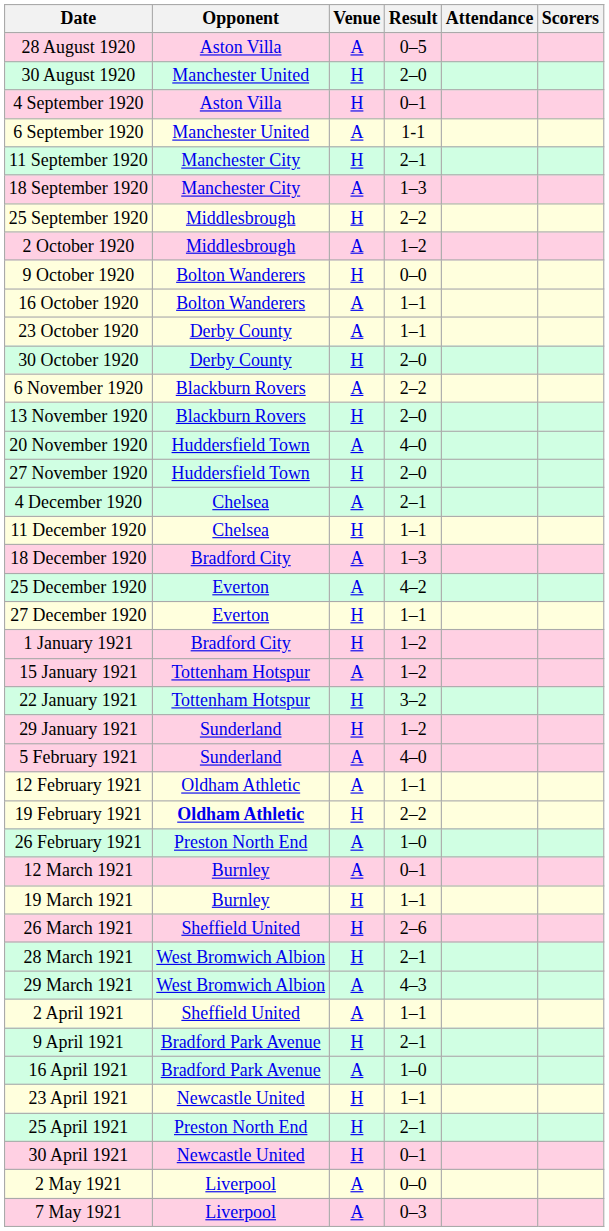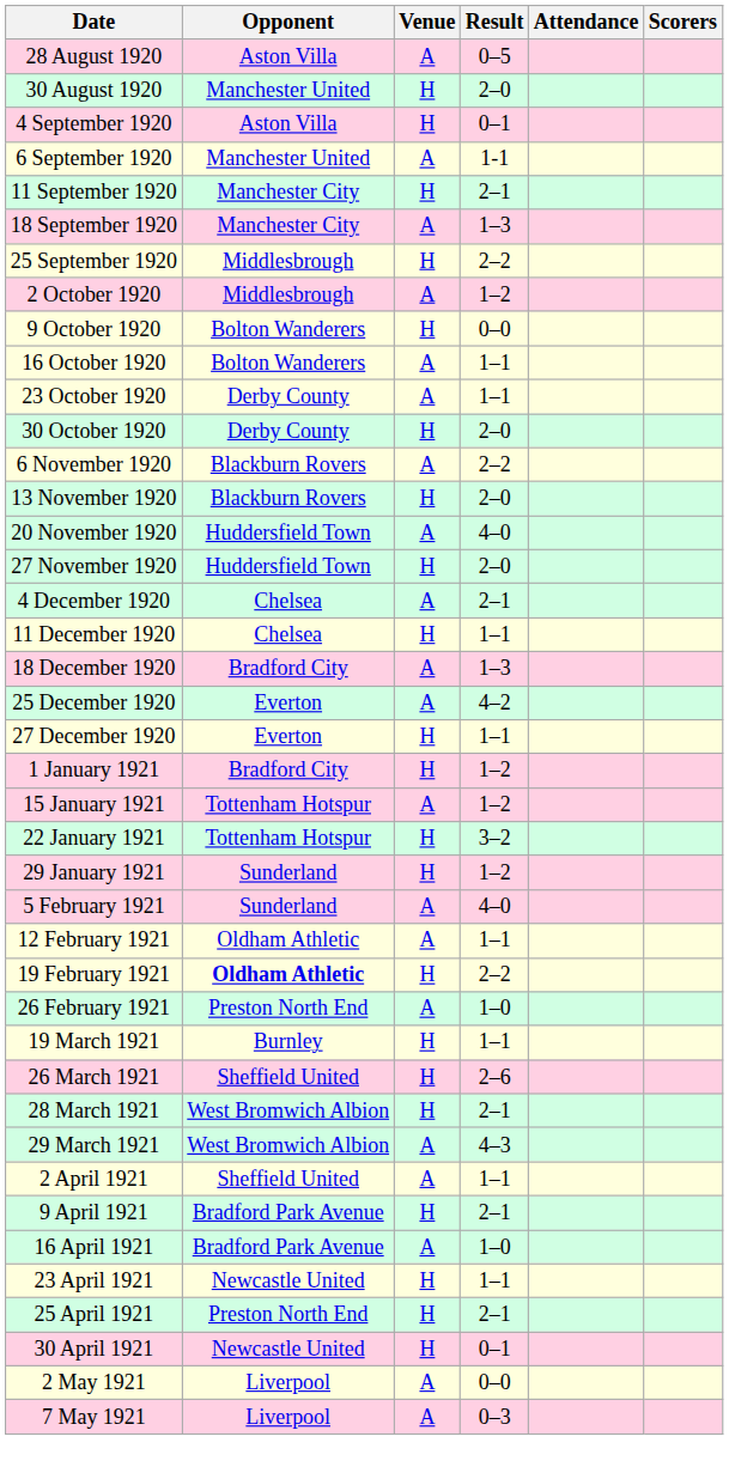 <table class="wikitable sortable" style="text-align:center;">
 <tr>
 <th>Date</th>
 <th>Opponent</th>
 <th>Venue</th>
 <th>Result</th>
 <th>Attendance</th>
 <th>Scorers</th>
 </tr>
 <tr style="background:#ffd0e3;">
 <td>28 August 1920</td>
 <td><a href='#'>Aston Villa</a></td>
 <td><a href='#'>A</a></td>
 <td>0–5</td>
 <td></td>
 <td></td>
 </tr>
 <tr style="background:#d0ffe3;">
 <td>30 August 1920</td>
 <td><a href='#'>Manchester United</a></td>
 <td><a href='#'>H</a></td>
 <td>2–0</td>
 <td></td>
 <td></td>
 </tr>
 <tr style="background:#ffd0e3;">
 <td>4 September 1920</td>
 <td><a href='#'>Aston Villa</a></td>
 <td><a href='#'>H</a></td>
 <td>0–1</td>
 <td></td>
 <td></td>
 </tr>
 <tr style="background:#ffffdd;">
 <td>6 September 1920</td>
 <td><a href='#'>Manchester United</a></td>
 <td><a href='#'>A</a></td>
 <td>1-1</td>
 <td></td>
 <td></td>
 </tr>
 <tr style="background:#d0ffe3;">
 <td>11 September 1920</td>
 <td><a href='#'>Manchester City</a></td>
 <td><a href='#'>H</a></td>
 <td>2–1</td>
 <td></td>
 <td></td>
 </tr>
 <tr style="background:#ffd0e3;">
 <td>18 September 1920</td>
 <td><a href='#'>Manchester City</a></td>
 <td><a href='#'>A</a></td>
 <td>1–3</td>
 <td></td>
 <td></td>
 </tr>
 <tr style="background:#ffffdd;">
 <td>25 September 1920</td>
 <td><a href='#'>Middlesbrough</a></td>
 <td><a href='#'>H</a></td>
 <td>2–2</td>
 <td></td>
 <td></td>
 </tr>
 <tr style="background:#ffd0e3;">
 <td>2 October 1920</td>
 <td><a href='#'>Middlesbrough</a></td>
 <td><a href='#'>A</a></td>
 <td>1–2</td>
 <td></td>
 <td></td>
 </tr>
 <tr style="background:#ffffdd;">
 <td>9 October 1920</td>
 <td><a href='#'>Bolton Wanderers</a></td>
 <td><a href='#'>H</a></td>
 <td>0–0</td>
 <td></td>
 <td></td>
 </tr>
 <tr style="background:#ffffdd;">
 <td>16 October 1920</td>
 <td><a href='#'>Bolton Wanderers</a></td>
 <td><a href='#'>A</a></td>
 <td>1–1</td>
 <td></td>
 <td></td>
 </tr>
 <tr style="background:#ffffdd;">
 <td>23 October 1920</td>
 <td><a href='#'>Derby County</a></td>
 <td><a href='#'>A</a></td>
 <td>1–1</td>
 <td></td>
 <td></td>
 </tr>
 <tr style="background:#d0ffe3;">
 <td>30 October 1920</td>
 <td><a href='#'>Derby County</a></td>
 <td><a href='#'>H</a></td>
 <td>2–0</td>
 <td></td>
 <td></td>
 </tr>
 <tr style="background:#ffffdd;">
 <td>6 November 1920</td>
 <td><a href='#'>Blackburn Rovers</a></td>
 <td><a href='#'>A</a></td>
 <td>2–2</td>
 <td></td>
 <td></td>
 </tr>
 <tr style="background:#d0ffe3;">
 <td>13 November 1920</td>
 <td><a href='#'>Blackburn Rovers</a></td>
 <td><a href='#'>H</a></td>
 <td>2–0</td>
 <td></td>
 <td></td>
 </tr>
 <tr style="background:#d0ffe3;">
 <td>20 November 1920</td>
 <td><a href='#'>Huddersfield Town</a></td>
 <td><a href='#'>A</a></td>
 <td>4–0</td>
 <td></td>
 <td></td>
 </tr>
 <tr style="background:#d0ffe3;">
 <td>27 November 1920</td>
 <td><a href='#'>Huddersfield Town</a></td>
 <td><a href='#'>H</a></td>
 <td>2–0</td>
 <td></td>
 <td></td>
 </tr>
 <tr style="background:#d0ffe3;">
 <td>4 December 1920</td>
 <td><a href='#'>Chelsea</a></td>
 <td><a href='#'>A</a></td>
 <td>2–1</td>
 <td></td>
 <td></td>
 </tr>
 <tr style="background:#ffffdd;">
 <td>11 December 1920</td>
 <td><a href='#'>Chelsea</a></td>
 <td><a href='#'>H</a></td>
 <td>1–1</td>
 <td></td>
 <td></td>
 </tr>
 <tr style="background:#ffd0e3;">
 <td>18 December 1920</td>
 <td><a href='#'>Bradford City</a></td>
 <td><a href='#'>A</a></td>
 <td>1–3</td>
 <td></td>
 <td></td>
 </tr>
 <tr style="background:#d0ffe3;">
 <td>25 December 1920</td>
 <td><a href='#'>Everton</a></td>
 <td><a href='#'>A</a></td>
 <td>4–2</td>
 <td></td>
 <td></td>
 </tr>
 <tr style="background:#ffffdd;">
 <td>27 December 1920</td>
 <td><a href='#'>Everton</a></td>
 <td><a href='#'>H</a></td>
 <td>1–1</td>
 <td></td>
 <td></td>
 </tr>
 <tr style="background:#ffd0e3;">
 <td>1 January 1921</td>
 <td><a href='#'>Bradford City</a></td>
 <td><a href='#'>H</a></td>
 <td>1–2</td>
 <td></td>
 <td></td>
 </tr>
 <tr style="background:#ffd0e3;">
 <td>15 January 1921</td>
 <td><a href='#'>Tottenham Hotspur</a></td>
 <td><a href='#'>A</a></td>
 <td>1–2</td>
 <td></td>
 <td></td>
 </tr>
 <tr style="background:#d0ffe3;">
 <td>22 January 1921</td>
 <td><a href='#'>Tottenham Hotspur</a></td>
 <td><a href='#'>H</a></td>
 <td>3–2</td>
 <td></td>
 <td></td>
 </tr>
 <tr style="background:#ffd0e3;">
 <td>29 January 1921</td>
 <td><a href='#'>Sunderland</a></td>
 <td><a href='#'>H</a></td>
 <td>1–2</td>
 <td></td>
 <td></td>
 </tr>
 <tr style="background:#ffd0e3;">
 <td>5 February 1921</td>
 <td><a href='#'>Sunderland</a></td>
 <td><a href='#'>A</a></td>
 <td>4–0</td>
 <td></td>
 <td></td>
 </tr>
 <tr style="background:#ffffdd;">
 <td>12 February 1921</td>
 <td><a href='#'>Oldham Athletic</a></td>
 <td><a href='#'>A</a></td>
 <td>1–1</td>
 <td></td>
 <td></td>
 </tr>
 <tr style="background:#ffffdd;">
 <td>19 February 1921</td>
 <td><strong><a href='#'>Oldham Athletic</a></strong></td>
 <td><a href='#'>H</a></td>
 <td>2–2</td>
 <td></td>
 <td></td>
 </tr>
 <tr style="background:#d0ffe3;">
 <td>26 February 1921</td>
 <td><a href='#'>Preston North End</a></td>
 <td><a href='#'>A</a></td>
 <td>1–0</td>
 <td></td>
 <td></td>
 </tr>
-<tr style="background:#ffd0e3;">
-<td>12 March 1921</td>
-<td><a href='#'>Burnley</a></td>
-<td><a href='#'>A</a></td>
-<td>0–1</td>
-<td></td>
-<td></td>
-</tr>
 <tr style="background:#ffffdd;">
 <td>19 March 1921</td>
 <td><a href='#'>Burnley</a></td>
 <td><a href='#'>H</a></td>
 <td>1–1</td>
 <td></td>
 <td></td>
 </tr>
 <tr style="background:#ffd0e3;">
 <td>26 March 1921</td>
 <td><a href='#'>Sheffield United</a></td>
 <td><a href='#'>H</a></td>
 <td>2–6</td>
 <td></td>
 <td></td>
 </tr>
 <tr style="background:#d0ffe3;">
 <td>28 March 1921</td>
 <td><a href='#'>West Bromwich Albion</a></td>
 <td><a href='#'>H</a></td>
 <td>2–1</td>
 <td></td>
 <td></td>
 </tr>
 <tr style="background:#d0ffe3;">
 <td>29 March 1921</td>
 <td><a href='#'>West Bromwich Albion</a></td>
 <td><a href='#'>A</a></td>
 <td>4–3</td>
 <td></td>
 <td></td>
 </tr>
 <tr style="background:#ffffdd;">
 <td>2 April 1921</td>
 <td><a href='#'>Sheffield United</a></td>
 <td><a href='#'>A</a></td>
 <td>1–1</td>
 <td></td>
 <td></td>
 </tr>
 <tr style="background:#d0ffe3;">
 <td>9 April 1921</td>
 <td><a href='#'>Bradford Park Avenue</a></td>
 <td><a href='#'>H</a></td>
 <td>2–1</td>
 <td></td>
 <td></td>
 </tr>
 <tr style="background:#d0ffe3;">
 <td>16 April 1921</td>
 <td><a href='#'>Bradford Park Avenue</a></td>
 <td><a href='#'>A</a></td>
 <td>1–0</td>
 <td></td>
 <td></td>
 </tr>
 <tr style="background:#ffffdd;">
 <td>23 April 1921</td>
 <td><a href='#'>Newcastle United</a></td>
 <td><a href='#'>H</a></td>
 <td>1–1</td>
 <td></td>
 <td></td>
 </tr>
 <tr style="background:#d0ffe3;">
 <td>25 April 1921</td>
 <td><a href='#'>Preston North End</a></td>
 <td><a href='#'>H</a></td>
 <td>2–1</td>
 <td></td>
 <td></td>
 </tr>
 <tr style="background:#ffd0e3;">
 <td>30 April 1921</td>
 <td><a href='#'>Newcastle United</a></td>
 <td><a href='#'>H</a></td>
 <td>0–1</td>
 <td></td>
 <td></td>
 </tr>
 <tr style="background:#ffffdd;">
 <td>2 May 1921</td>
 <td><a href='#'>Liverpool</a></td>
 <td><a href='#'>A</a></td>
 <td>0–0</td>
 <td></td>
 <td></td>
 </tr>
 <tr style="background:#ffd0e3;">
 <td>7 May 1921</td>
 <td><a href='#'>Liverpool</a></td>
 <td><a href='#'>A</a></td>
 <td>0–3</td>
 <td></td>
 <td></td>
 </tr>
 </table>
